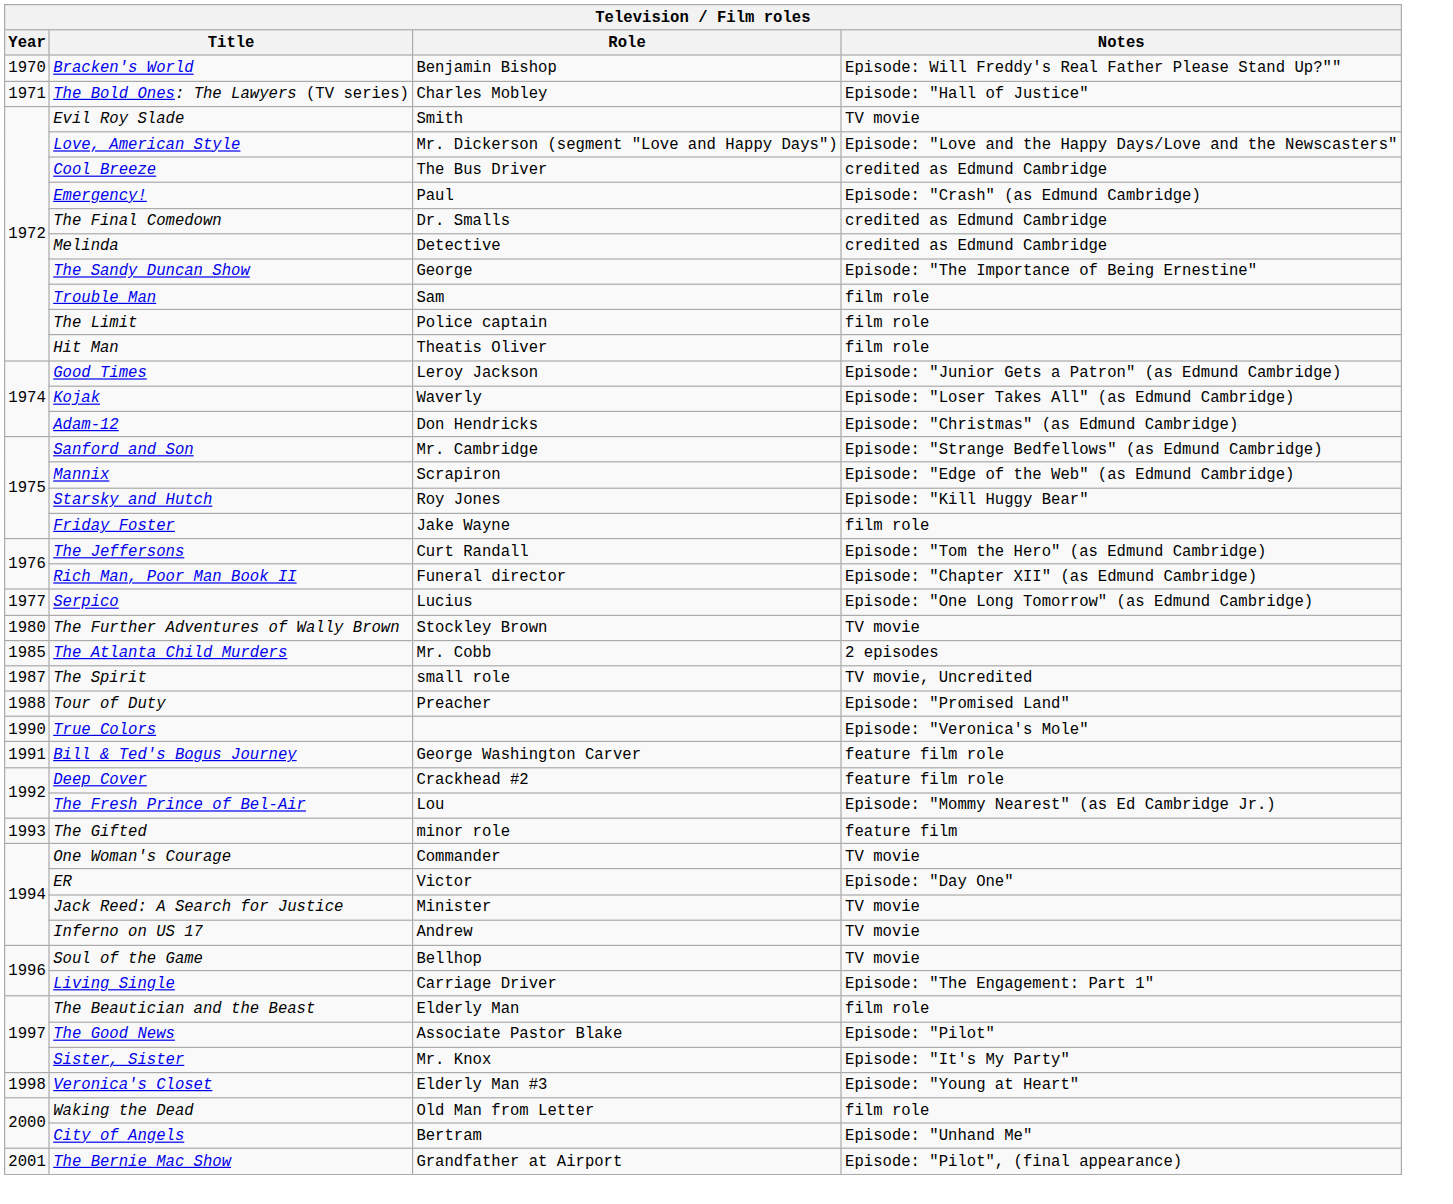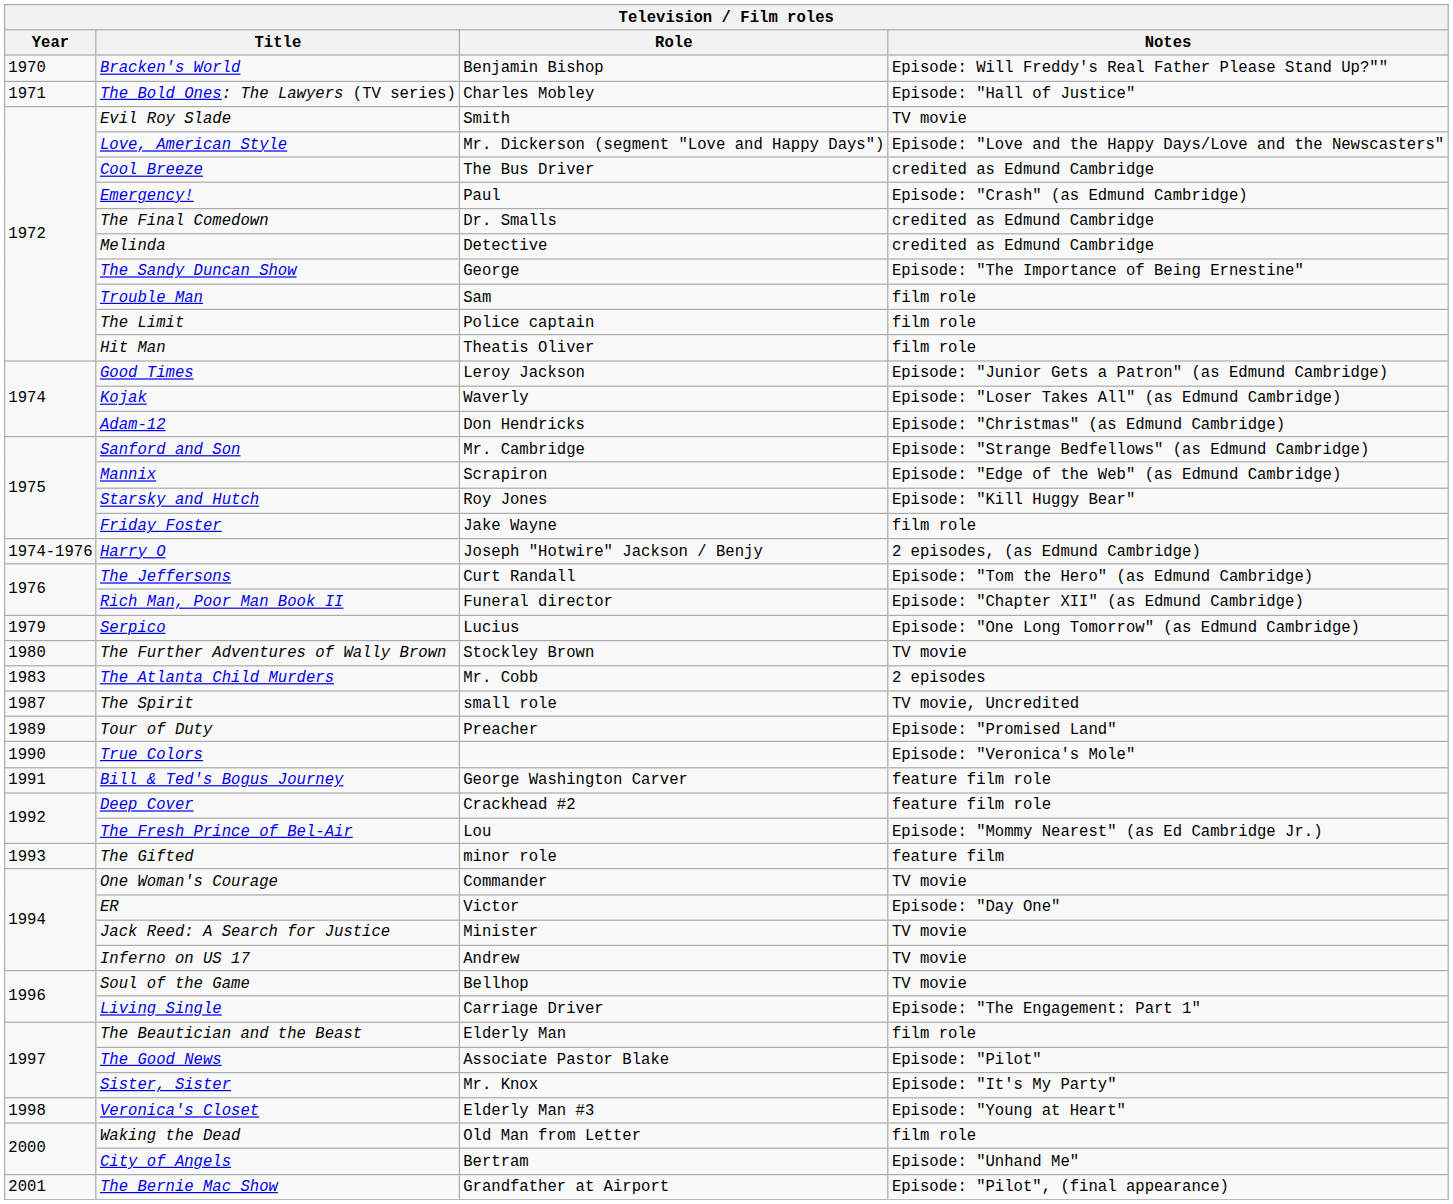 <table class="wikitable sortable">
 <tr align="center">
 <th colspan="4">Television / Film roles</th>
 </tr>
 <tr>
 <th>Year</th>
 <th>Title</th>
 <th>Role</th>
 <th>Notes</th>
 </tr>
 <tr>
 <td>1970</td>
 <td><em><a href='#'>Bracken's World</a></em></td>
 <td>Benjamin Bishop</td>
 <td>Episode: Will Freddy's Real Father Please Stand Up?""</td>
 </tr>
 <tr>
 <td>1971</td>
 <td><em><a href='#'>The Bold Ones</a>: The Lawyers</em> (TV series)</td>
 <td>Charles Mobley</td>
 <td>Episode: "Hall of Justice"</td>
 </tr>
 <tr>
 <td rowspan="10">1972</td>
 <td><em>Evil Roy Slade</em></td>
 <td>Smith</td>
 <td>TV movie</td>
 </tr>
 <tr>
 <td><em><a href='#'>Love, American Style</a></em></td>
 <td>Mr. Dickerson (segment "Love and Happy Days")</td>
 <td>Episode: "Love and the Happy Days/Love and the Newscasters"</td>
 </tr>
 <tr>
 <td><em><a href='#'>Cool Breeze</a></em></td>
 <td>The Bus Driver</td>
 <td>credited as Edmund Cambridge</td>
 </tr>
 <tr>
 <td><em><a href='#'>Emergency!</a></em></td>
 <td>Paul</td>
 <td>Episode: "Crash" (as Edmund Cambridge)</td>
 </tr>
 <tr>
 <td><em>The Final Comedown</em></td>
 <td>Dr. Smalls</td>
 <td>credited as Edmund Cambridge</td>
 </tr>
 <tr>
 <td><em>Melinda</em></td>
 <td>Detective</td>
 <td>credited as Edmund Cambridge</td>
 </tr>
 <tr>
 <td><em><a href='#'>The Sandy Duncan Show</a></em></td>
 <td>George</td>
 <td>Episode: "The Importance of Being Ernestine"</td>
 </tr>
 <tr>
 <td><em><a href='#'>Trouble Man</a></em></td>
 <td>Sam</td>
 <td>film role</td>
 </tr>
 <tr>
 <td><em>The Limit</em></td>
 <td>Police captain</td>
 <td>film role</td>
 </tr>
 <tr>
 <td><em>Hit Man</em></td>
 <td>Theatis Oliver</td>
 <td>film role</td>
 </tr>
 <tr>
 <td rowspan="3">1974</td>
 <td><em><a href='#'>Good Times</a></em></td>
 <td>Leroy Jackson</td>
 <td>Episode: "Junior Gets a Patron" (as Edmund Cambridge)</td>
 </tr>
 <tr>
 <td><em><a href='#'>Kojak</a></em></td>
 <td>Waverly</td>
 <td>Episode: "Loser Takes All" (as Edmund Cambridge)</td>
 </tr>
 <tr>
 <td><em><a href='#'>Adam-12</a></em></td>
 <td>Don Hendricks</td>
 <td>Episode: "Christmas" (as Edmund Cambridge)</td>
 </tr>
 <tr>
 <td rowspan="4">1975</td>
 <td><em><a href='#'>Sanford and Son</a></em></td>
 <td>Mr. Cambridge</td>
 <td>Episode: "Strange Bedfellows" (as Edmund Cambridge)</td>
 </tr>
 <tr>
 <td><em><a href='#'>Mannix</a></em></td>
 <td>Scrapiron</td>
 <td>Episode: "Edge of the Web" (as Edmund Cambridge)</td>
 </tr>
 <tr>
 <td><em><a href='#'>Starsky and Hutch</a></em></td>
 <td>Roy Jones</td>
 <td>Episode: "Kill Huggy Bear"</td>
 </tr>
 <tr>
 <td><em><a href='#'>Friday Foster</a></em></td>
 <td>Jake Wayne</td>
 <td>film role</td>
 </tr>
 <tr>
+<td>1974-1976</td>
+<td><em><a href='#'>Harry O</a></em></td>
+<td>Joseph "Hotwire" Jackson / Benjy</td>
+<td>2 episodes, (as Edmund Cambridge)</td>
+</tr>
+<tr>
 <td rowspan="2">1976</td>
 <td><em><a href='#'>The Jeffersons</a></em></td>
 <td>Curt Randall</td>
 <td>Episode: "Tom the Hero" (as Edmund Cambridge)</td>
 </tr>
 <tr>
 <td><em><a href='#'>Rich Man, Poor Man Book II</a></em></td>
 <td>Funeral director</td>
 <td>Episode: "Chapter XII" (as Edmund Cambridge)</td>
 </tr>
 <tr>
-<td>1977</td>
+<td>1979</td>
 <td><em><a href='#'>Serpico</a></em></td>
 <td>Lucius</td>
 <td>Episode: "One Long Tomorrow" (as Edmund Cambridge)</td>
 </tr>
 <tr>
 <td>1980</td>
 <td><em>The Further Adventures of Wally Brown</em></td>
 <td>Stockley Brown</td>
 <td>TV movie</td>
 </tr>
 <tr>
-<td>1985</td>
+<td>1983</td>
 <td><em><a href='#'>The Atlanta Child Murders</a></em></td>
 <td>Mr. Cobb</td>
 <td>2 episodes</td>
 </tr>
 <tr>
 <td>1987</td>
 <td><em>The Spirit</em></td>
 <td>small role</td>
 <td>TV movie, Uncredited</td>
 </tr>
 <tr>
-<td>1988</td>
+<td>1989</td>
 <td><em>Tour of Duty</em></td>
 <td>Preacher</td>
 <td>Episode: "Promised Land"</td>
 </tr>
 <tr>
 <td>1990</td>
 <td><em><a href='#'>True Colors</a></em></td>
 <td></td>
 <td>Episode: "Veronica's Mole"</td>
 </tr>
 <tr>
 <td>1991</td>
 <td><em><a href='#'>Bill & Ted's Bogus Journey</a></em></td>
 <td>George Washington Carver</td>
 <td>feature film role</td>
 </tr>
 <tr>
 <td rowspan="2">1992</td>
 <td><em><a href='#'>Deep Cover</a></em></td>
 <td>Crackhead #2</td>
 <td>feature film role</td>
 </tr>
 <tr>
 <td><em><a href='#'>The Fresh Prince of Bel-Air</a></em></td>
 <td>Lou</td>
 <td>Episode: "Mommy Nearest" (as Ed Cambridge Jr.)</td>
 </tr>
 <tr>
 <td>1993</td>
 <td><em>The Gifted</em></td>
 <td>minor role</td>
 <td>feature film</td>
 </tr>
 <tr>
 <td rowspan="4">1994</td>
 <td><em>One Woman's Courage</em></td>
 <td>Commander</td>
 <td>TV movie</td>
 </tr>
 <tr>
 <td><em>ER</em></td>
 <td>Victor</td>
 <td>Episode: "Day One"</td>
 </tr>
 <tr>
 <td><em>Jack Reed: A Search for Justice</em></td>
 <td>Minister</td>
 <td>TV movie</td>
 </tr>
 <tr>
 <td><em>Inferno on US 17</em></td>
 <td>Andrew</td>
 <td>TV movie</td>
 </tr>
 <tr>
 <td rowspan="2">1996</td>
 <td><em>Soul of the Game</em></td>
 <td>Bellhop</td>
 <td>TV movie</td>
 </tr>
 <tr>
 <td><em><a href='#'>Living Single</a></em></td>
 <td>Carriage Driver</td>
 <td>Episode: "The Engagement: Part 1"</td>
 </tr>
 <tr>
 <td rowspan="3">1997</td>
 <td><em>The Beautician and the Beast</em></td>
 <td>Elderly Man</td>
 <td>film role</td>
 </tr>
 <tr>
 <td><em><a href='#'>The Good News</a></em></td>
 <td>Associate Pastor Blake</td>
 <td>Episode: "Pilot"</td>
 </tr>
 <tr>
 <td><em><a href='#'>Sister, Sister</a></em></td>
 <td>Mr. Knox</td>
 <td>Episode: "It's My Party"</td>
 </tr>
 <tr>
 <td>1998</td>
 <td><em><a href='#'>Veronica's Closet</a></em></td>
 <td>Elderly Man #3</td>
 <td>Episode: "Young at Heart"</td>
 </tr>
 <tr>
 <td rowspan="2">2000</td>
 <td><em>Waking the Dead</em></td>
 <td>Old Man from Letter</td>
 <td>film role</td>
 </tr>
 <tr>
 <td><em><a href='#'>City of Angels</a></em></td>
 <td>Bertram</td>
 <td>Episode: "Unhand Me"</td>
 </tr>
 <tr>
 <td>2001</td>
 <td><em><a href='#'>The Bernie Mac Show</a></em></td>
 <td>Grandfather at Airport</td>
 <td>Episode: "Pilot", (final appearance)</td>
 </tr>
 </table>
